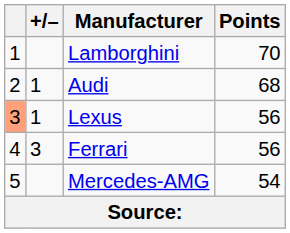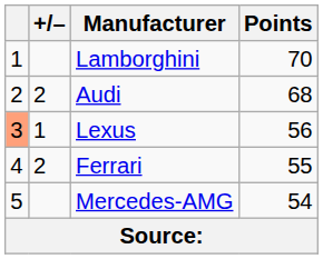 <table class="wikitable" style="font-size: 95%;">
 <tr>
 <th scope="col"></th>
 <th scope="col">+/–</th>
 <th scope="col">Manufacturer</th>
 <th scope="col">Points</th>
 </tr>
 <tr>
 <td align=center>1</td>
 <td align="left"></td>
 <td> <a href='#'>Lamborghini</a></td>
 <td align=right>70</td>
 </tr>
 <tr>
 <td align=center>2</td>
-<td align="left"> 1</td>
+<td align="left"> 2</td>
 <td> <a href='#'>Audi</a></td>
 <td align=right>68</td>
 </tr>
 <tr>
 <td align=center style="background: lightsalmon;">3</td>
 <td align="left"> 1</td>
 <td> <a href='#'>Lexus</a></td>
 <td align=right>56</td>
 </tr>
 <tr>
 <td align=center>4</td>
-<td align="left"> 3</td>
+<td align="left"> 2</td>
 <td> <a href='#'>Ferrari</a></td>
-<td align=right>56</td>
+<td align=right>55</td>
 </tr>
 <tr>
 <td align=center>5</td>
 <td align="left"></td>
 <td> <a href='#'>Mercedes-AMG</a></td>
 <td align=right>54</td>
 </tr>
 <tr>
 <th colspan=5>Source:</th>
 </tr>
 </table>
